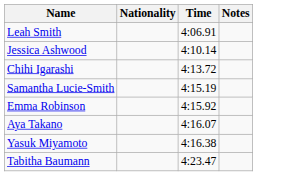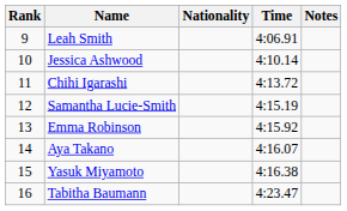 <table class="wikitable sortable" style="text-align:center">
 <tr>
+<th>Rank</th>
 <th>Name</th>
 <th>Nationality</th>
 <th>Time</th>
 <th>Notes</th>
 </tr>
 <tr>
+<td>9</td>
 <td align=left><a href='#'>Leah Smith</a></td>
 <td align=left></td>
 <td>4:06.91</td>
 <td></td>
 </tr>
 <tr>
+<td>10</td>
 <td align=left><a href='#'>Jessica Ashwood</a></td>
 <td align=left></td>
 <td>4:10.14</td>
 <td></td>
 </tr>
 <tr>
+<td>11</td>
 <td align=left><a href='#'>Chihi Igarashi</a></td>
 <td align=left></td>
 <td>4:13.72</td>
 <td></td>
 </tr>
 <tr>
+<td>12</td>
 <td align=left><a href='#'>Samantha Lucie-Smith</a></td>
 <td align=left></td>
 <td>4:15.19</td>
 <td></td>
 </tr>
 <tr>
+<td>13</td>
 <td align=left><a href='#'>Emma Robinson</a></td>
 <td align=left></td>
 <td>4:15.92</td>
 <td></td>
 </tr>
 <tr>
+<td>14</td>
 <td align=left><a href='#'>Aya Takano</a></td>
 <td align=left></td>
 <td>4:16.07</td>
 <td></td>
 </tr>
 <tr>
+<td>15</td>
 <td align=left><a href='#'>Yasuk Miyamoto</a></td>
 <td align=left></td>
 <td>4:16.38</td>
 <td></td>
 </tr>
 <tr>
+<td>16</td>
 <td align=left><a href='#'>Tabitha Baumann</a></td>
 <td align=left></td>
 <td>4:23.47</td>
 <td></td>
 </tr>
 </table>
